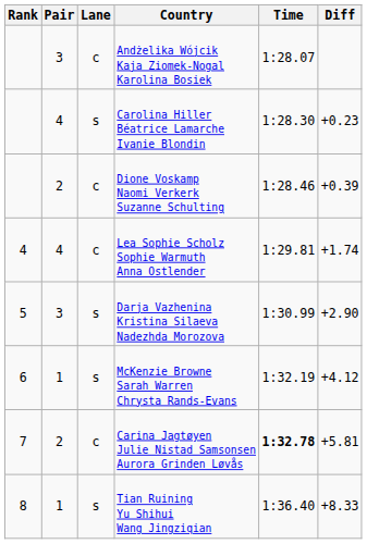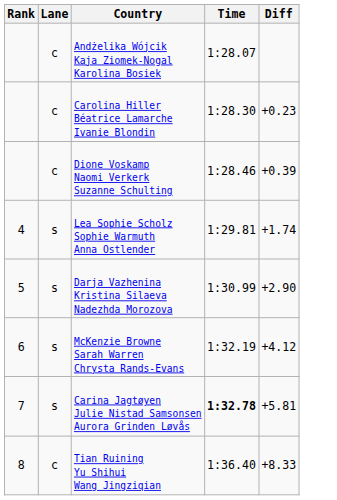 <table class="wikitable sortable" style="text-align:center">
 <tr>
 <th>Rank</th>
-<th>Pair</th>
 <th>Lane</th>
 <th>Country</th>
 <th>Time</th>
 <th>Diff</th>
 </tr>
 <tr>
 <td></td>
-<td>3</td>
 <td>c</td>
 <td align=left><br><small><a href='#'>Andżelika Wójcik</a><br><a href='#'>Kaja Ziomek-Nogal</a><br><a href='#'>Karolina Bosiek</a></small></td>
 <td>1:28.07</td>
 <td></td>
 </tr>
 <tr>
 <td></td>
-<td>4</td>
-<td>s</td>
+<td>c</td>
 <td align=left><br><small><a href='#'>Carolina Hiller</a><br><a href='#'>Béatrice Lamarche</a><br><a href='#'>Ivanie Blondin</a></small></td>
 <td>1:28.30</td>
 <td>+0.23</td>
 </tr>
 <tr>
 <td></td>
-<td>2</td>
 <td>c</td>
 <td align=left><br><small><a href='#'>Dione Voskamp</a><br><a href='#'>Naomi Verkerk</a><br><a href='#'>Suzanne Schulting</a></small></td>
 <td>1:28.46</td>
 <td>+0.39</td>
 </tr>
 <tr>
 <td>4</td>
-<td>4</td>
-<td>c</td>
+<td>s</td>
 <td align=left><br><small><a href='#'>Lea Sophie Scholz</a><br><a href='#'>Sophie Warmuth</a><br><a href='#'>Anna Ostlender</a></small></td>
 <td>1:29.81</td>
 <td>+1.74</td>
 </tr>
 <tr>
 <td>5</td>
-<td>3</td>
 <td>s</td>
 <td align=left><br><small><a href='#'>Darja Vazhenina</a><br><a href='#'>Kristina Silaeva</a><br><a href='#'>Nadezhda Morozova</a></small></td>
 <td>1:30.99</td>
 <td>+2.90</td>
 </tr>
 <tr>
 <td>6</td>
-<td>1</td>
 <td>s</td>
 <td align=left><br><small><a href='#'>McKenzie Browne</a><br><a href='#'>Sarah Warren</a><br><a href='#'>Chrysta Rands-Evans</a></small></td>
 <td>1:32.19</td>
 <td>+4.12</td>
 </tr>
 <tr>
 <td>7</td>
-<td>2</td>
-<td>c</td>
+<td>s</td>
 <td align=left><br><small><a href='#'>Carina Jagtøyen</a><br><a href='#'>Julie Nistad Samsonsen</a><br><a href='#'>Aurora Grinden Løvås</a></small></td>
 <td><strong>1:32.78</strong></td>
 <td>+5.81</td>
 </tr>
 <tr>
 <td>8</td>
-<td>1</td>
-<td>s</td>
+<td>c</td>
 <td align=left><br><small><a href='#'>Tian Ruining</a><br><a href='#'>Yu Shihui</a><br><a href='#'>Wang Jingziqian</a></small></td>
 <td>1:36.40</td>
 <td>+8.33</td>
 </tr>
 </table>
